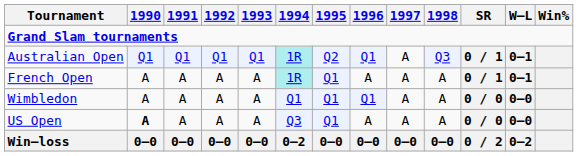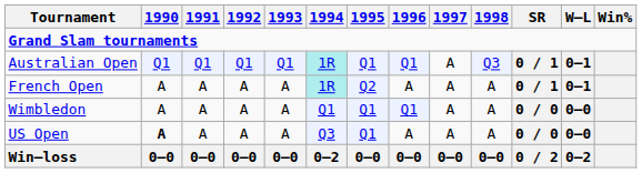 <table class=wikitable style=text-align:center>
 <tr>
 <th>Tournament</th>
 <th><a href='#'>1990</a></th>
 <th><a href='#'>1991</a></th>
 <th><a href='#'>1992</a></th>
 <th><a href='#'>1993</a></th>
 <th><a href='#'>1994</a></th>
 <th><a href='#'>1995</a></th>
 <th><a href='#'>1996</a></th>
 <th><a href='#'>1997</a></th>
 <th><a href='#'>1998</a></th>
 <th>SR</th>
 <th>W–L</th>
 <th>Win%</th>
 </tr>
 <tr>
 <td colspan=25 style=text-align:left><a href='#'><strong>Grand Slam tournaments</strong></a></td>
 </tr>
 <tr>
 <td align=left><a href='#'>Australian Open</a></td>
 <td bgcolor=ecf2ff><a href='#'>Q1</a></td>
 <td bgcolor=ecf2ff><a href='#'>Q1</a></td>
 <td bgcolor=ecf2ff><a href='#'>Q1</a></td>
 <td bgcolor=ecf2ff><a href='#'>Q1</a></td>
 <td bgcolor=afeeee><a href='#'>1R</a></td>
-<td bgcolor=ecf2ff><a href='#'>Q2</a></td>
+<td bgcolor=ecf2ff><a href='#'>Q1</a></td>
 <td bgcolor=ecf2ff><a href='#'>Q1</a></td>
 <td>A</td>
 <td bgcolor=ecf2ff><a href='#'>Q3</a></td>
 <th>0 / 1</th>
 <th>0–1</th>
 <th></th>
 </tr>
 <tr>
 <td align=left><a href='#'>French Open</a></td>
 <td>A</td>
 <td>A</td>
 <td>A</td>
 <td>A</td>
 <td bgcolor=afeeee><a href='#'>1R</a></td>
-<td bgcolor=ecf2ff><a href='#'>Q1</a></td>
+<td bgcolor=ecf2ff><a href='#'>Q2</a></td>
 <td>A</td>
 <td>A</td>
 <td>A</td>
 <th>0 / 1</th>
 <th>0–1</th>
 <th></th>
 </tr>
 <tr>
 <td align=left><a href='#'>Wimbledon</a></td>
 <td>A</td>
 <td>A</td>
 <td>A</td>
 <td>A</td>
 <td bgcolor=ecf2ff><a href='#'>Q1</a></td>
 <td bgcolor=ecf2ff><a href='#'>Q1</a></td>
 <td bgcolor=ecf2ff><a href='#'>Q1</a></td>
 <td>A</td>
 <td>A</td>
 <th>0 / 0</th>
 <th>0–0</th>
 <th></th>
 </tr>
 <tr>
 <td align=left><a href='#'>US Open</a></td>
 <td><strong>A</strong></td>
 <td>A</td>
 <td>A</td>
 <td>A</td>
 <td bgcolor=ecf2ff><a href='#'>Q3</a></td>
 <td bgcolor=ecf2ff><a href='#'>Q1</a></td>
 <td>A</td>
 <td>A</td>
 <td>A</td>
 <th>0 / 0</th>
 <th>0–0</th>
 <th></th>
 </tr>
 <tr>
 <th style=text-align:left><strong>Win–loss</strong></th>
 <th>0–0</th>
 <th>0–0</th>
 <th>0–0</th>
 <th>0–0</th>
 <th>0–2</th>
 <th>0–0</th>
 <th>0–0</th>
 <th>0–0</th>
 <th>0–0</th>
 <th>0 / 2</th>
 <th>0–2</th>
 <th></th>
 </tr>
 </table>
